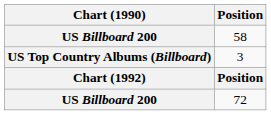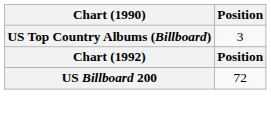 <table class="wikitable plainrowheaders" style="text-align:center">
 <tr>
 <th scope="col">Chart (1990)</th>
 <th scope="col">Position</th>
-</tr>
-<tr>
-<th scope="row">US <em>Billboard</em> 200</th>
-<td>58</td>
 </tr>
 <tr>
 <th scope="row">US Top Country Albums (<em>Billboard</em>)</th>
 <td>3</td>
 </tr>
 <tr>
 <th scope="col">Chart (1992)</th>
 <th scope="col">Position</th>
 </tr>
 <tr>
 <th scope="row">US <em>Billboard</em> 200</th>
 <td>72</td>
 </tr>
 </table>
